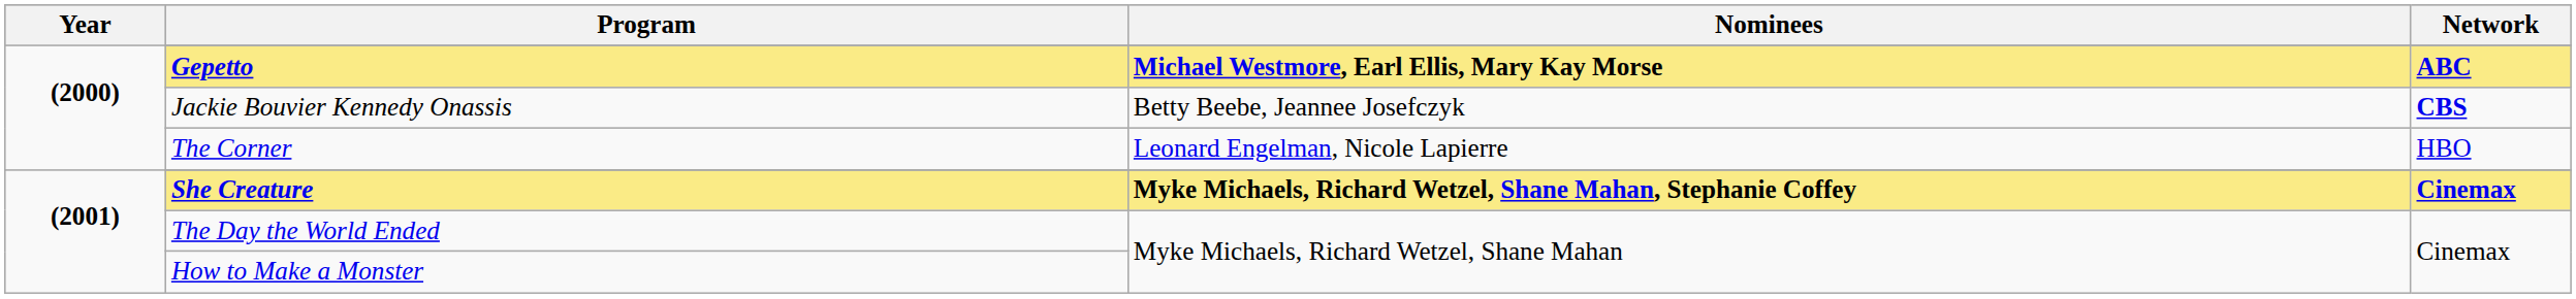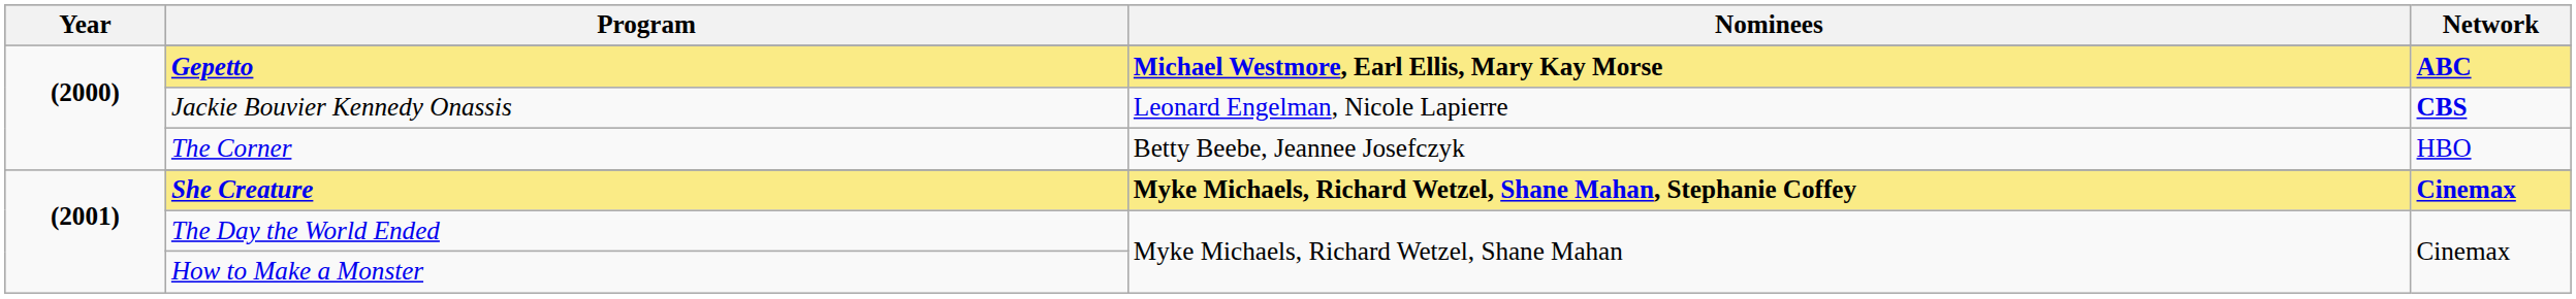 <table class="wikitable" style="width:100%">
 <tr bgcolor="#bebebe">
 <th width="5%">Year</th>
 <th width="30%">Program</th>
 <th width="40%">Nominees</th>
 <th width="5%">Network</th>
 </tr>
 <tr>
 <td rowspan=4 style="text-align:center"><strong>(2000)</strong><br> <br></td>
 </tr>
 <tr style="background:#FAEB86">
 <td><strong><em><a href='#'>Gepetto</a></em></strong></td>
 <td><strong><a href='#'>Michael Westmore</a>, Earl Ellis, Mary Kay Morse</strong></td>
 <td><strong><a href='#'>ABC</a></strong></td>
 </tr>
 <tr>
 <td><em>Jackie Bouvier Kennedy Onassis</em></td>
-<td>Betty Beebe, Jeannee Josefczyk</td>
+<td><a href='#'>Leonard Engelman</a>, Nicole Lapierre</td>
 <td><strong><a href='#'>CBS</a></strong></td>
 </tr>
 <tr>
 <td><em><a href='#'>The Corner</a></em></td>
-<td><a href='#'>Leonard Engelman</a>, Nicole Lapierre</td>
+<td>Betty Beebe, Jeannee Josefczyk</td>
 <td><a href='#'>HBO</a></td>
 </tr>
 <tr>
 <td rowspan=4 style="text-align:center"><strong>(2001)</strong><br> <br></td>
 </tr>
 <tr style="background:#FAEB86">
 <td><strong><em><a href='#'>She Creature</a></em></strong></td>
 <td><strong>Myke Michaels, Richard Wetzel, <a href='#'>Shane Mahan</a>, Stephanie Coffey</strong></td>
 <td><strong><a href='#'>Cinemax</a></strong></td>
 </tr>
 <tr>
 <td><em><a href='#'>The Day the World Ended</a></em></td>
 <td rowspan="2">Myke Michaels, Richard Wetzel, Shane Mahan</td>
 <td rowspan="2">Cinemax</td>
 </tr>
 <tr>
 <td><em><a href='#'>How to Make a Monster</a></em></td>
 </tr>
 </table>
